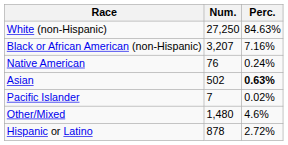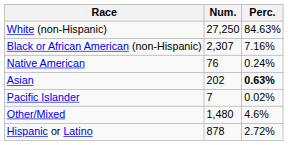 <table class="wikitable">
 <tr>
 <th>Race</th>
 <th>Num.</th>
 <th>Perc.</th>
 </tr>
 <tr>
 <td><a href='#'>White</a> (non-Hispanic)</td>
 <td>27,250</td>
 <td>84.63%</td>
 </tr>
 <tr>
 <td><a href='#'>Black or African American</a> (non-Hispanic)</td>
-<td>3,207</td>
+<td>2,307</td>
 <td>7.16%</td>
 </tr>
 <tr>
 <td><a href='#'>Native American</a></td>
 <td>76</td>
 <td>0.24%</td>
 </tr>
 <tr>
 <td><a href='#'>Asian</a></td>
-<td>502</td>
+<td>202</td>
 <td><strong>0.63%</strong></td>
 </tr>
 <tr>
 <td><a href='#'>Pacific Islander</a></td>
 <td>7</td>
 <td>0.02%</td>
 </tr>
 <tr>
 <td><a href='#'>Other/Mixed</a></td>
 <td>1,480</td>
 <td>4.6%</td>
 </tr>
 <tr>
 <td><a href='#'>Hispanic</a> or <a href='#'>Latino</a></td>
 <td>878</td>
 <td>2.72%</td>
 </tr>
 </table>
